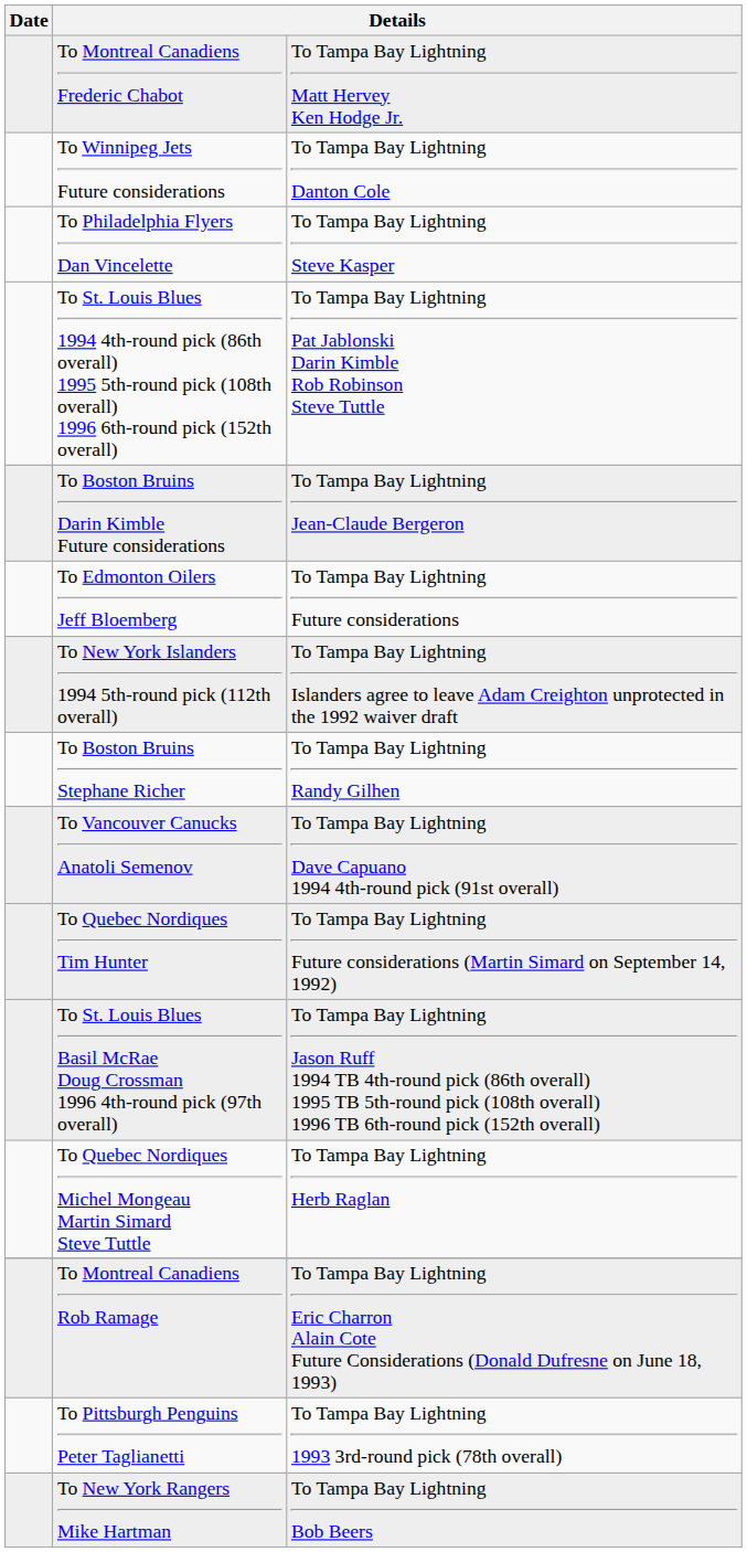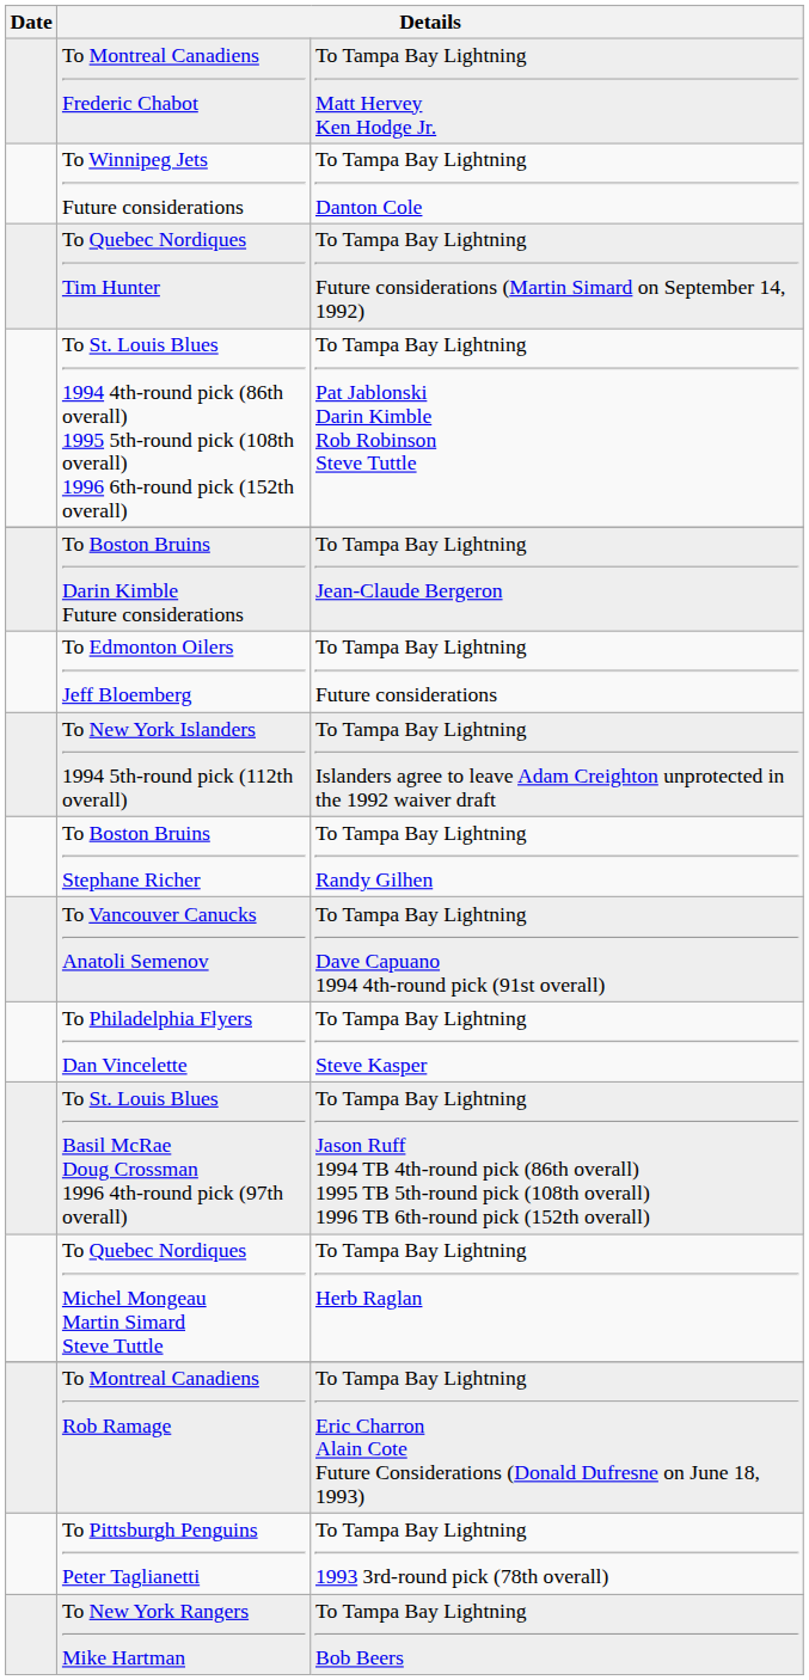 <table class="wikitable">
 <tr>
 <th>Date</th>
 <th colspan="2">Details</th>
 </tr>
 <tr style="background:#eee;">
 <td></td>
 <td valign="top">To <a href='#'>Montreal Canadiens</a><hr><a href='#'>Frederic Chabot</a></td>
 <td valign="top">To Tampa Bay Lightning<hr><a href='#'>Matt Hervey</a><br><a href='#'>Ken Hodge Jr.</a></td>
 </tr>
 <tr>
 <td></td>
 <td valign="top">To <a href='#'>Winnipeg Jets</a><hr>Future considerations</td>
 <td valign="top">To Tampa Bay Lightning<hr><a href='#'>Danton Cole</a></td>
 </tr>
-<tr>
+<tr style="background:#eee;">
 <td></td>
-<td valign="top">To <a href='#'>Philadelphia Flyers</a><hr><a href='#'>Dan Vincelette</a></td>
-<td valign="top">To Tampa Bay Lightning<hr><a href='#'>Steve Kasper</a></td>
+<td valign="top">To <a href='#'>Quebec Nordiques</a><hr><a href='#'>Tim Hunter</a></td>
+<td valign="top">To Tampa Bay Lightning<hr>Future considerations (<a href='#'>Martin Simard</a> on September 14, 1992)</td>
 </tr>
 <tr>
 <td></td>
 <td valign="top">To <a href='#'>St. Louis Blues</a><hr><a href='#'>1994</a> 4th-round pick (86th overall)<br><a href='#'>1995</a> 5th-round pick (108th overall)<br><a href='#'>1996</a> 6th-round pick (152th overall)</td>
 <td valign="top">To Tampa Bay Lightning<hr><a href='#'>Pat Jablonski</a><br><a href='#'>Darin Kimble</a><br><a href='#'>Rob Robinson</a><br><a href='#'>Steve Tuttle</a></td>
 </tr>
 <tr>
 </tr>
 <tr style="background:#eee;">
 <td></td>
 <td valign="top">To <a href='#'>Boston Bruins</a><hr><a href='#'>Darin Kimble</a><br>Future considerations</td>
 <td valign="top">To Tampa Bay Lightning<hr><a href='#'>Jean-Claude Bergeron</a></td>
 </tr>
 <tr>
 <td></td>
 <td valign="top">To <a href='#'>Edmonton Oilers</a><hr><a href='#'>Jeff Bloemberg</a></td>
 <td valign="top">To Tampa Bay Lightning<hr>Future considerations</td>
 </tr>
 <tr style="background:#eee;">
 <td></td>
 <td valign="top">To <a href='#'>New York Islanders</a><hr>1994 5th-round pick (112th overall)</td>
 <td valign="top">To Tampa Bay Lightning<hr>Islanders agree to leave <a href='#'>Adam Creighton</a> unprotected in the 1992 waiver draft</td>
 </tr>
 <tr>
 <td></td>
 <td valign="top">To <a href='#'>Boston Bruins</a><hr><a href='#'>Stephane Richer</a></td>
 <td valign="top">To Tampa Bay Lightning<hr><a href='#'>Randy Gilhen</a></td>
 </tr>
 <tr style="background:#eee;">
 <td></td>
 <td valign="top">To <a href='#'>Vancouver Canucks</a><hr><a href='#'>Anatoli Semenov</a></td>
 <td valign="top">To Tampa Bay Lightning<hr><a href='#'>Dave Capuano</a><br>1994 4th-round pick (91st overall)</td>
 </tr>
-<tr style="background:#eee;">
+<tr>
 <td></td>
-<td valign="top">To <a href='#'>Quebec Nordiques</a><hr><a href='#'>Tim Hunter</a></td>
-<td valign="top">To Tampa Bay Lightning<hr>Future considerations (<a href='#'>Martin Simard</a> on September 14, 1992)</td>
+<td valign="top">To <a href='#'>Philadelphia Flyers</a><hr><a href='#'>Dan Vincelette</a></td>
+<td valign="top">To Tampa Bay Lightning<hr><a href='#'>Steve Kasper</a></td>
 </tr>
 <tr style="background:#eee;">
 <td></td>
 <td valign="top">To <a href='#'>St. Louis Blues</a><hr><a href='#'>Basil McRae</a><br><a href='#'>Doug Crossman</a><br>1996 4th-round pick (97th overall)</td>
 <td valign="top">To Tampa Bay Lightning<hr><a href='#'>Jason Ruff</a><br>1994 TB 4th-round pick (86th overall)<br>1995 TB 5th-round pick (108th overall)<br>1996 TB 6th-round pick (152th overall)</td>
 </tr>
 <tr>
 <td></td>
 <td valign="top">To <a href='#'>Quebec Nordiques</a><hr><a href='#'>Michel Mongeau</a><br><a href='#'>Martin Simard</a><br><a href='#'>Steve Tuttle</a></td>
 <td valign="top">To Tampa Bay Lightning<hr><a href='#'>Herb Raglan</a></td>
 </tr>
 <tr>
 </tr>
 <tr style="background:#eee;">
 <td></td>
 <td valign="top">To <a href='#'>Montreal Canadiens</a><hr><a href='#'>Rob Ramage</a></td>
 <td valign="top">To Tampa Bay Lightning<hr><a href='#'>Eric Charron</a><br><a href='#'>Alain Cote</a><br>Future Considerations (<a href='#'>Donald Dufresne</a> on June 18, 1993)</td>
 </tr>
 <tr>
 <td></td>
 <td valign="top">To <a href='#'>Pittsburgh Penguins</a><hr><a href='#'>Peter Taglianetti</a></td>
 <td valign="top">To Tampa Bay Lightning<hr><a href='#'>1993</a> 3rd-round pick (78th overall)</td>
 </tr>
 <tr style="background:#eee;">
 <td></td>
 <td valign="top">To <a href='#'>New York Rangers</a><hr><a href='#'>Mike Hartman</a></td>
 <td valign="top">To Tampa Bay Lightning<hr><a href='#'>Bob Beers</a></td>
 </tr>
 </table>
